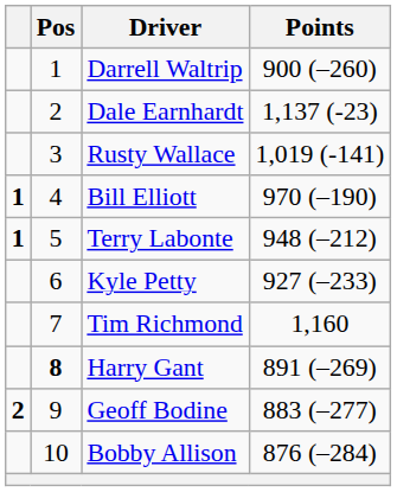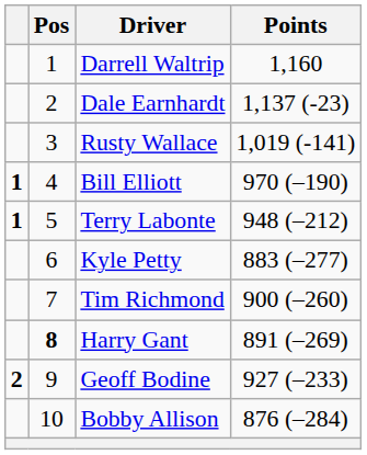 <table class="wikitable" style="font-size: 95%;">
 <tr>
 <th></th>
 <th>Pos</th>
 <th>Driver</th>
 <th>Points</th>
 </tr>
 <tr>
 <td align="left"></td>
 <td style="text-align:center;">1</td>
 <td><a href='#'>Darrell Waltrip</a></td>
-<td style="text-align:center;">900 (–260)</td>
+<td style="text-align:center;">1,160</td>
 </tr>
 <tr>
 <td align="left"></td>
 <td style="text-align:center;">2</td>
 <td><a href='#'>Dale Earnhardt</a></td>
 <td style="text-align:center;">1,137 (-23)</td>
 </tr>
 <tr>
 <td align="left"></td>
 <td style="text-align:center;">3</td>
 <td><a href='#'>Rusty Wallace</a></td>
 <td style="text-align:center;">1,019 (-141)</td>
 </tr>
 <tr>
 <td align="left">  <strong>1</strong></td>
 <td style="text-align:center;">4</td>
 <td><a href='#'>Bill Elliott</a></td>
 <td style="text-align:center;">970 (–190)</td>
 </tr>
 <tr>
 <td align="left">  <strong>1</strong></td>
 <td style="text-align:center;">5</td>
 <td><a href='#'>Terry Labonte</a></td>
 <td style="text-align:center;">948 (–212)</td>
 </tr>
 <tr>
 <td align="left"></td>
 <td style="text-align:center;">6</td>
 <td><a href='#'>Kyle Petty</a></td>
-<td style="text-align:center;">927 (–233)</td>
+<td style="text-align:center;">883 (–277)</td>
 </tr>
 <tr>
 <td align="left"></td>
 <td style="text-align:center;">7</td>
 <td><a href='#'>Tim Richmond</a></td>
-<td style="text-align:center;">1,160</td>
+<td style="text-align:center;">900 (–260)</td>
 </tr>
 <tr>
 <td align="left"></td>
 <td style="text-align:center;"><strong>8</strong></td>
 <td><a href='#'>Harry Gant</a></td>
 <td style="text-align:center;">891 (–269)</td>
 </tr>
 <tr>
 <td align="left">  <strong>2</strong></td>
 <td style="text-align:center;">9</td>
 <td><a href='#'>Geoff Bodine</a></td>
-<td style="text-align:center;">883 (–277)</td>
+<td style="text-align:center;">927 (–233)</td>
 </tr>
 <tr>
 <td align="left"></td>
 <td style="text-align:center;">10</td>
 <td><a href='#'>Bobby Allison</a></td>
 <td style="text-align:center;">876 (–284)</td>
 </tr>
 <tr class="sortbottom">
 <th colspan="9"></th>
 </tr>
 </table>
